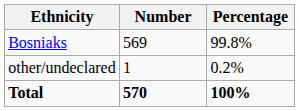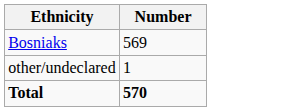 <table class="wikitable">
 <tr>
 <th width="100px">Ethnicity</th>
 <th width="80px">Number</th>
-<th width="80px">Percentage</th>
 </tr>
 <tr>
 <td><a href='#'>Bosniaks</a></td>
 <td>569</td>
-<td>99.8%</td>
 </tr>
 <tr>
 <td>other/undeclared</td>
 <td>1</td>
-<td>0.2%</td>
 </tr>
 <tr>
 <td><strong>Total</strong></td>
 <td><strong>570</strong></td>
-<td><strong>100%</strong></td>
 </tr>
 </table>
